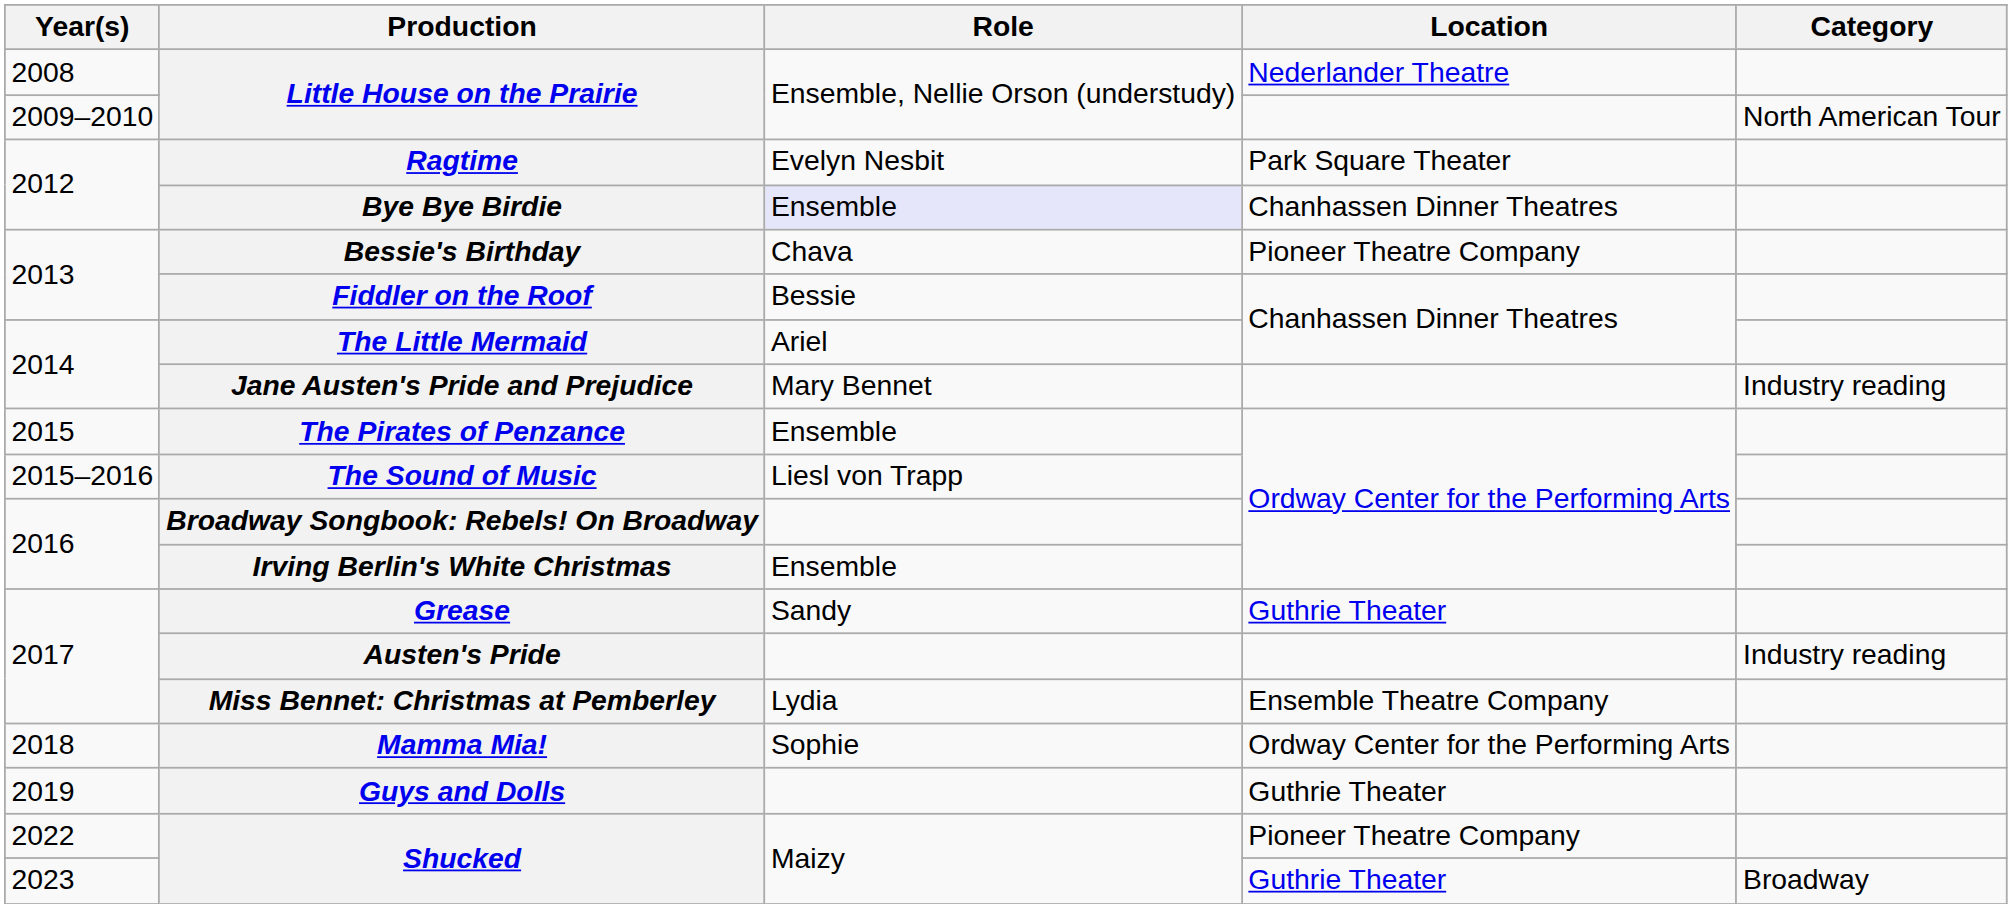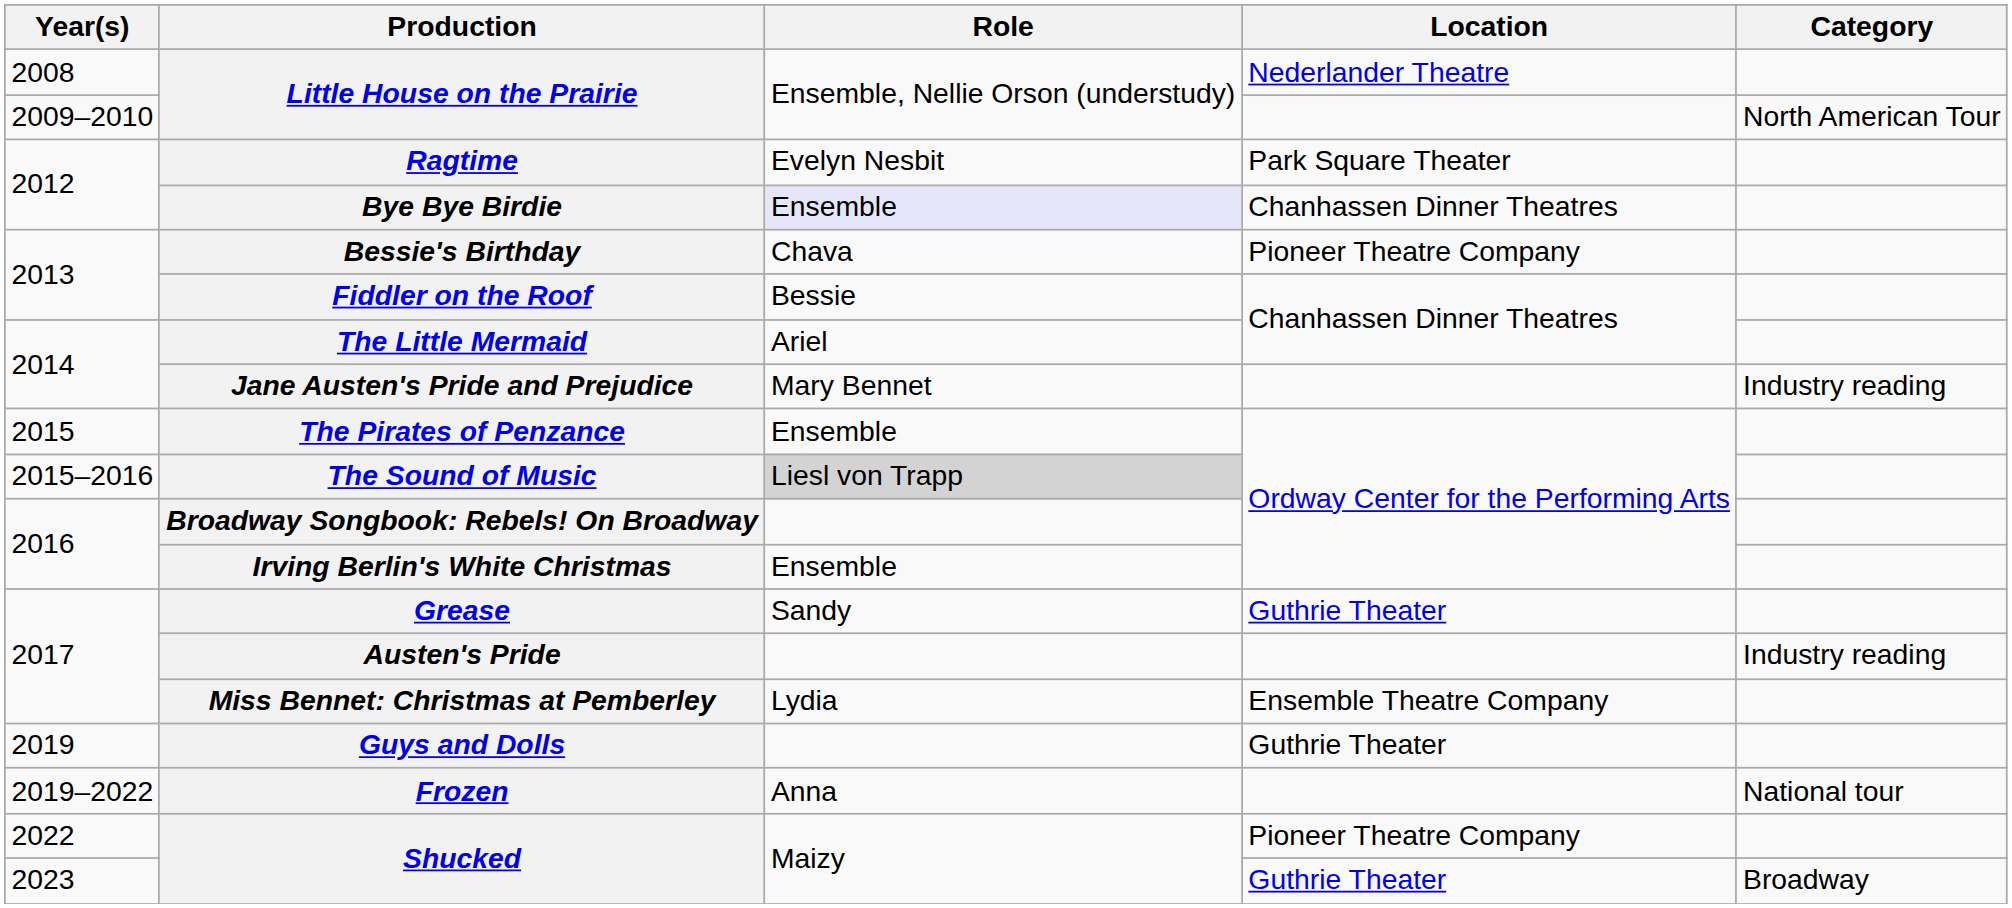 <table class="wikitable plainrowheaders sortable">
 <tr>
 <th scope="col">Year(s)</th>
 <th scope="col">Production</th>
 <th scope="col">Role</th>
 <th scope="col">Location</th>
 <th scope="col">Category</th>
 </tr>
 <tr>
 <td>2008</td>
 <th rowspan="2"><a href='#'><em>Little House on the Prairie</em></a></th>
 <td rowspan="2">Ensemble, Nellie Orson (understudy)</td>
 <td><a href='#'>Nederlander Theatre</a></td>
 <td></td>
 </tr>
 <tr>
 <td>2009–2010</td>
 <td></td>
 <td>North American Tour</td>
 </tr>
 <tr>
 <td rowspan="2">2012</td>
 <th><a href='#'><em>Ragtime</em></a></th>
 <td>Evelyn Nesbit</td>
 <td>Park Square Theater</td>
 <td></td>
 </tr>
 <tr>
 <th><em>Bye Bye Birdie</em></th>
 <td style="background: lavender;">Ensemble</td>
 <td>Chanhassen Dinner Theatres</td>
 <td></td>
 </tr>
 <tr>
 <td rowspan="2">2013</td>
 <th><em>Bessie's Birthday</em></th>
 <td>Chava</td>
 <td>Pioneer Theatre Company</td>
 <td></td>
 </tr>
 <tr>
 <th><em><a href='#'>Fiddler on the Roof</a></em></th>
 <td>Bessie</td>
 <td rowspan="2">Chanhassen Dinner Theatres</td>
 <td></td>
 </tr>
 <tr>
 <td rowspan="2">2014</td>
 <th><em><a href='#'>The Little Mermaid</a></em></th>
 <td>Ariel</td>
 <td></td>
 </tr>
 <tr>
 <th><em>Jane Austen's Pride and Prejudice</em></th>
 <td>Mary Bennet</td>
 <td></td>
 <td>Industry reading</td>
 </tr>
 <tr>
 <td>2015</td>
 <th><em><a href='#'>The Pirates of Penzance</a></em></th>
 <td>Ensemble</td>
 <td rowspan="4"><a href='#'>Ordway Center for the Performing Arts</a></td>
 <td></td>
 </tr>
 <tr>
 <td>2015–2016</td>
 <th><em><a href='#'>The Sound of Music</a></em></th>
-<td>Liesl von Trapp</td>
+<td style="background: lightgrey;">Liesl von Trapp</td>
 <td></td>
 </tr>
 <tr>
 <td rowspan="2">2016</td>
 <th><em>Broadway Songbook: Rebels! On Broadway</em></th>
 <td></td>
 <td></td>
 </tr>
 <tr>
 <th><em>Irving Berlin's White Christmas</em></th>
 <td>Ensemble</td>
 <td></td>
 </tr>
 <tr>
 <td rowspan="3">2017</td>
 <th><a href='#'><em>Grease</em></a><em></em></th>
 <td>Sandy</td>
 <td><a href='#'>Guthrie Theater</a></td>
 <td></td>
 </tr>
 <tr>
 <th><em>Austen's Pride</em></th>
 <td></td>
 <td></td>
 <td>Industry reading</td>
 </tr>
 <tr>
 <th><em>Miss Bennet: Christmas at Pemberley</em></th>
 <td>Lydia</td>
 <td>Ensemble Theatre Company</td>
 <td></td>
 </tr>
 <tr>
-<td>2018</td>
-<th><em><a href='#'>Mamma Mia!</a></em></th>
-<td>Sophie</td>
-<td>Ordway Center for the Performing Arts</td>
-<td></td>
-</tr>
-<tr>
 <td>2019</td>
 <th><em><a href='#'>Guys and Dolls</a></em></th>
 <td></td>
 <td>Guthrie Theater</td>
 <td></td>
+</tr>
+<tr>
+<td>2019–2022</td>
+<th><a href='#'><em>Frozen</em></a></th>
+<td>Anna</td>
+<td></td>
+<td>National tour</td>
 </tr>
 <tr>
 <td>2022</td>
 <th rowspan="2"><em><a href='#'>Shucked</a></em></th>
 <td rowspan="2">Maizy</td>
 <td>Pioneer Theatre Company</td>
 <td></td>
 </tr>
 <tr>
 <td>2023</td>
 <td><a href='#'>Guthrie Theater</a></td>
 <td>Broadway</td>
 </tr>
 </table>
